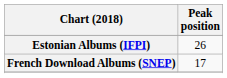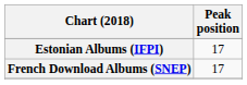 <table class="wikitable sortable plainrowheaders" style="text-align:center">
 <tr>
 <th scope="col">Chart (2018)</th>
 <th scope="col">Peak<br>position</th>
 </tr>
 <tr>
 </tr>
 <tr>
 </tr>
 <tr>
 </tr>
 <tr>
 </tr>
 <tr>
 </tr>
 <tr>
 </tr>
 <tr>
 </tr>
 <tr>
 <th scope="row">Estonian Albums (<a href='#'>IFPI</a>)</th>
-<td>26</td>
+<td>17</td>
 </tr>
 <tr>
 <th scope="row">French Download Albums (<a href='#'>SNEP</a>)</th>
 <td>17</td>
 </tr>
 <tr>
 </tr>
 <tr>
 </tr>
 <tr>
 </tr>
 <tr>
 </tr>
 <tr>
 </tr>
 <tr>
 </tr>
 <tr>
 </tr>
 <tr>
 </tr>
 <tr>
 </tr>
 <tr>
 </tr>
 </table>
